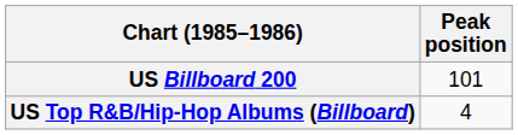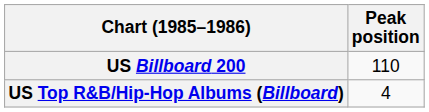 <table class="wikitable sortable plainrowheaders" style="text-align:center">
 <tr>
 <th scope="col">Chart (1985–1986)</th>
 <th scope="col">Peak<br>position</th>
 </tr>
 <tr>
 <th scope="row">US <a href='#'><em>Billboard</em> 200</a></th>
-<td>101</td>
+<td>110</td>
 </tr>
 <tr>
 <th scope="row">US <a href='#'>Top R&B/Hip-Hop Albums</a> (<em><a href='#'>Billboard</a></em>)</th>
 <td>4</td>
 </tr>
 </table>
